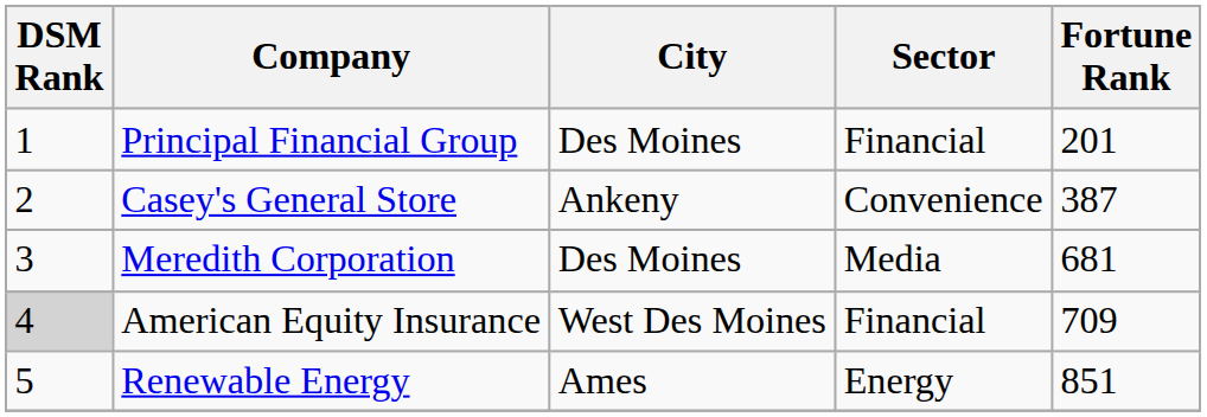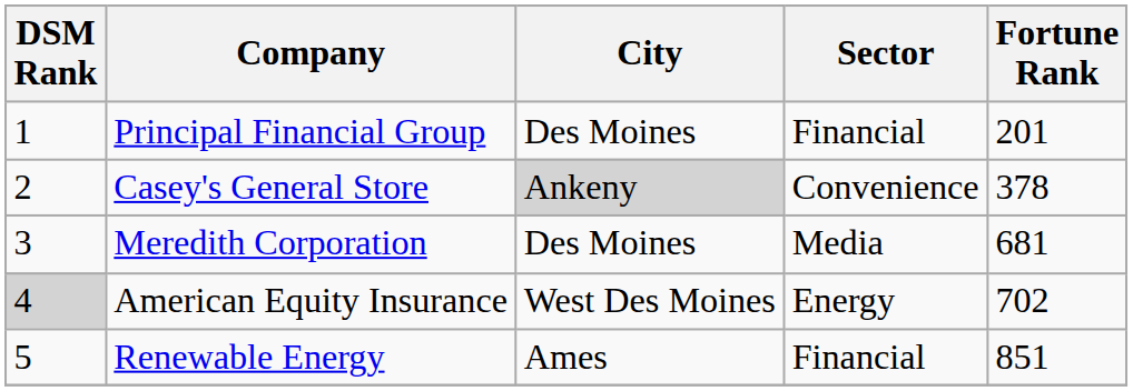 <table class= "wikitable sortable">
 <tr>
 <th>DSM<br>Rank</th>
 <th>Company</th>
 <th>City</th>
 <th>Sector</th>
 <th>Fortune<br>Rank</th>
 </tr>
 <tr>
 <td>1</td>
 <td><a href='#'>Principal Financial Group</a></td>
 <td>Des Moines</td>
 <td>Financial</td>
 <td>201</td>
 </tr>
 <tr>
 <td>2</td>
 <td><a href='#'>Casey's General Store</a></td>
-<td>Ankeny</td>
+<td style="background: lightgrey;">Ankeny</td>
 <td>Convenience</td>
-<td>387</td>
+<td>378</td>
 </tr>
 <tr>
 <td>3</td>
 <td><a href='#'>Meredith Corporation</a></td>
 <td>Des Moines</td>
 <td>Media</td>
 <td>681</td>
 </tr>
 <tr>
 <td style="background: lightgrey;">4</td>
 <td>American Equity Insurance</td>
 <td>West Des Moines</td>
-<td>Financial</td>
-<td>709</td>
+<td>Energy</td>
+<td>702</td>
 </tr>
 <tr>
 <td>5</td>
 <td><a href='#'>Renewable Energy</a></td>
 <td>Ames</td>
-<td>Energy</td>
+<td>Financial</td>
 <td>851</td>
 </tr>
 <tr>
 </tr>
 </table>
